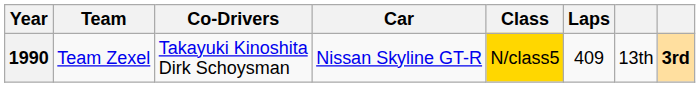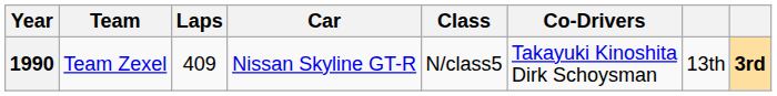 <table class="wikitable" style="text-align:center;font-size:90%">
 <tr>
 <th>Year</th>
 <th>Team</th>
-<th>Co-Drivers</th>
+<th>Laps</th>
 <th>Car</th>
 <th>Class</th>
-<th>Laps</th>
+<th>Co-Drivers</th>
 <th></th>
 <th></th>
 </tr>
 <tr>
 <th>1990</th>
 <td align="left"> <a href='#'>Team Zexel</a></td>
+<td>409</td>
+<td align="left"><a href='#'>Nissan Skyline GT-R</a></td>
+<td>N/class5</td>
 <td align="left"> <a href='#'>Takayuki Kinoshita</a><br> Dirk Schoysman</td>
-<td align="left"><a href='#'>Nissan Skyline GT-R</a></td>
-<td style="background: gold;">N/class5</td>
-<td>409</td>
 <td>13th</td>
 <td style="background:#FFDF9F;"><strong>3rd</strong></td>
 </tr>
 </table>
